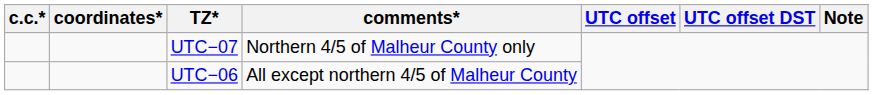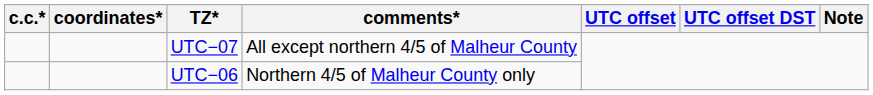 <table class="wikitable sortable">
 <tr>
 <th>c.c.*</th>
 <th>coordinates*</th>
 <th>TZ*</th>
 <th>comments*</th>
 <th><a href='#'>UTC offset</a></th>
 <th><a href='#'>UTC offset DST</a></th>
 <th>Note</th>
 </tr>
 <tr>
 <td></td>
 <td></td>
 <td><a href='#'>UTC−07</a></td>
-<td>Northern 4/5 of <a href='#'>Malheur County</a> only</td>
+<td>All except northern 4/5 of <a href='#'>Malheur County</a></td>
 </tr>
 <tr>
 <td></td>
 <td></td>
 <td><a href='#'>UTC−06</a></td>
-<td>All except northern 4/5 of <a href='#'>Malheur County</a></td>
+<td>Northern 4/5 of <a href='#'>Malheur County</a> only</td>
 </tr>
 </table>
